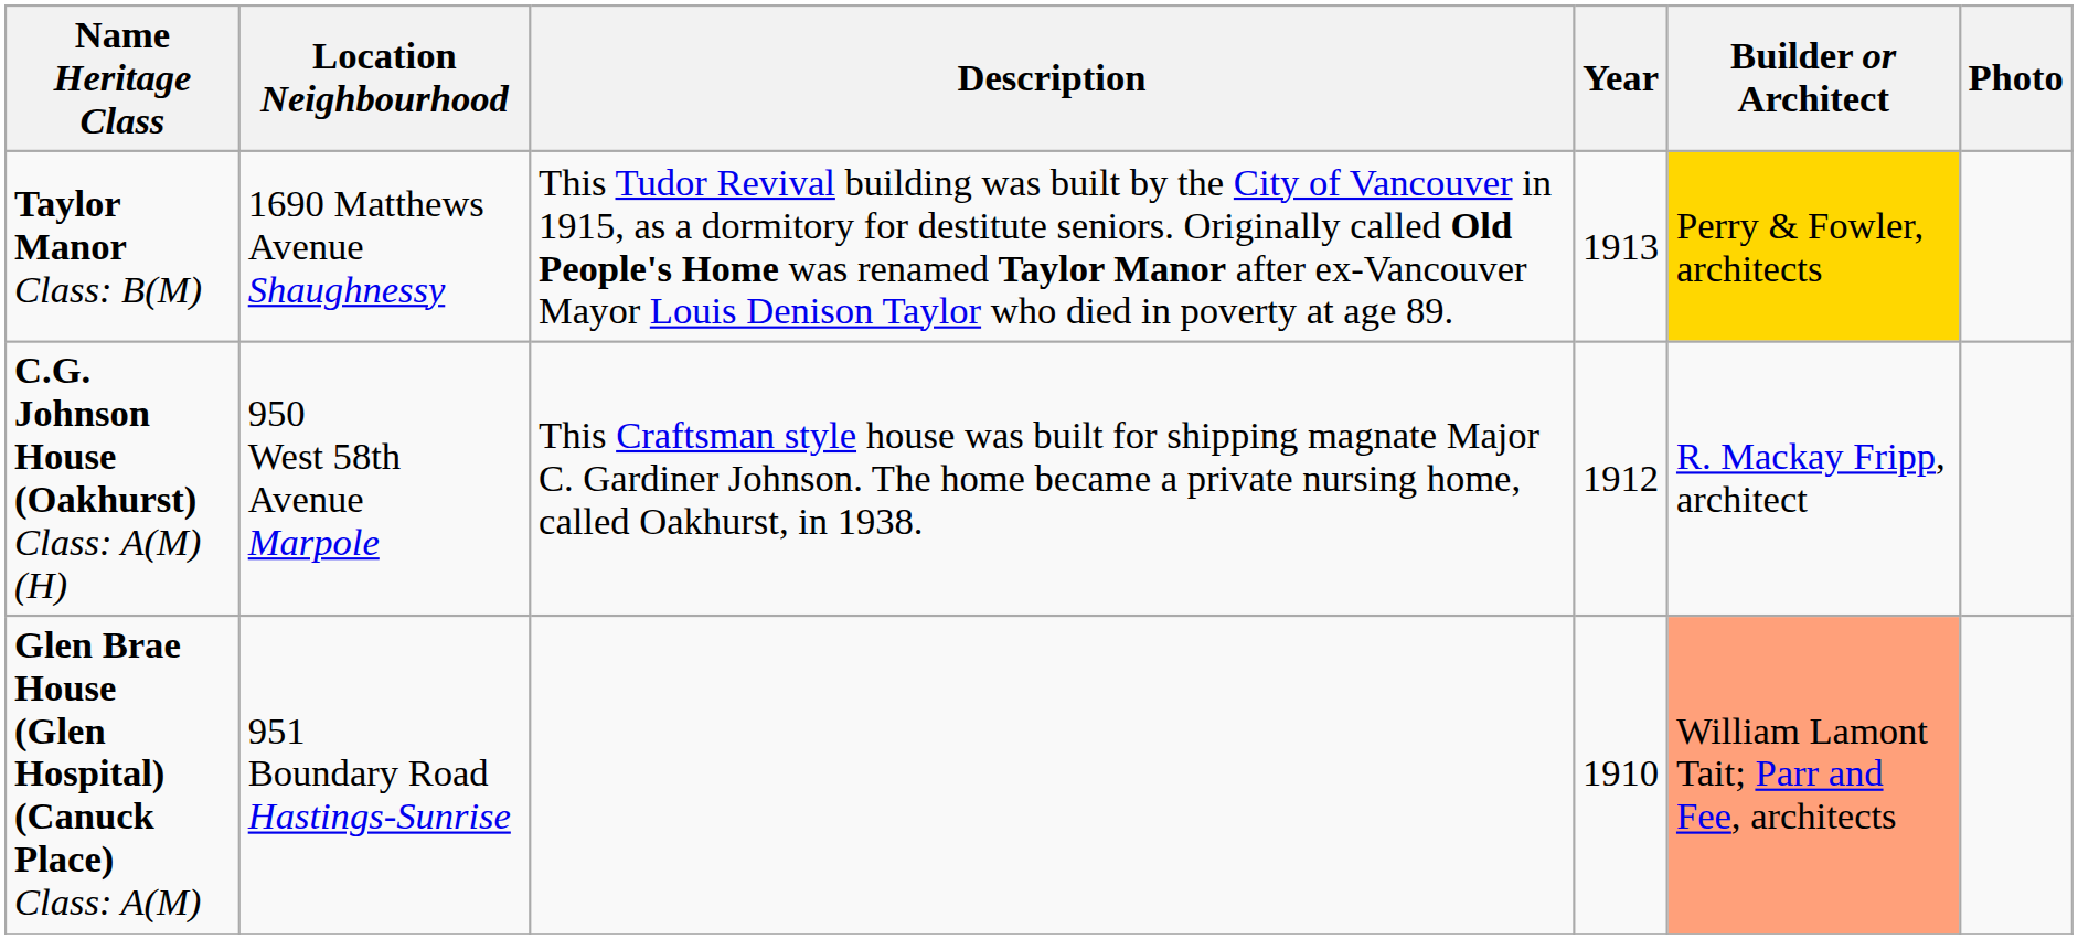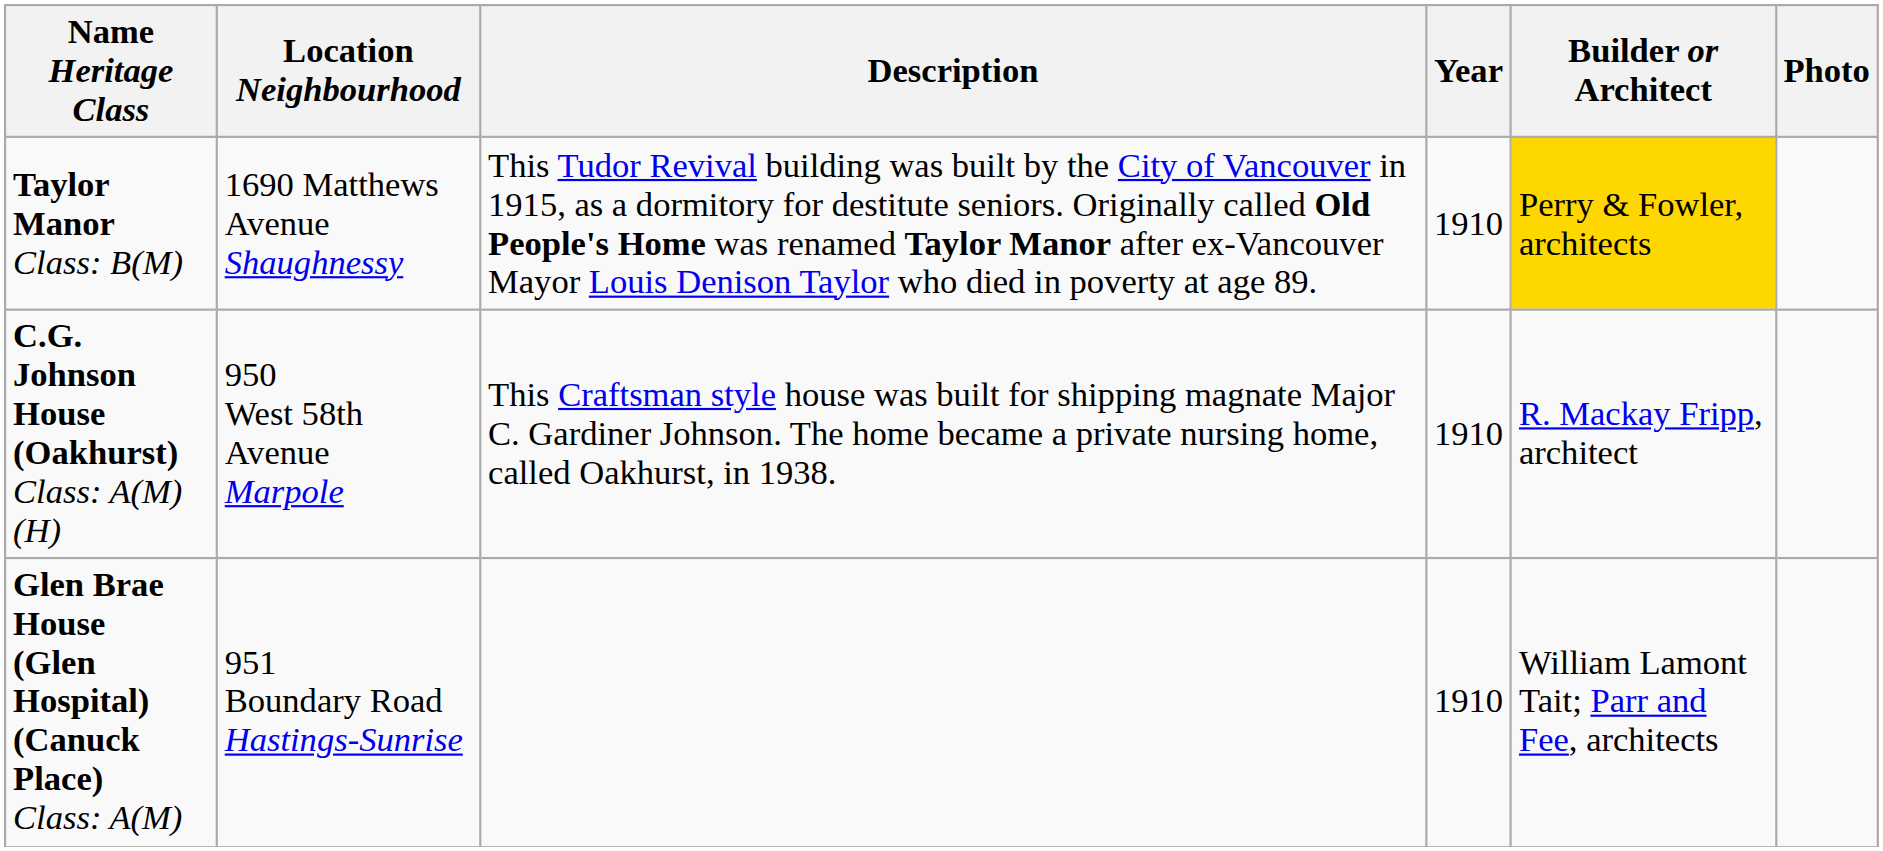 <table class="wikitable sortable">
 <tr>
 <th>Name<br><em>Heritage Class</em></th>
 <th>Location<br><em>Neighbourhood</em></th>
 <th>Description</th>
 <th>Year</th>
 <th>Builder <em>or</em><br>Architect </th>
 <th>Photo</th>
 </tr>
 <tr>
 <td><strong>Taylor Manor</strong><br><em>Class: B(M)</em></td>
 <td>1690 Matthews Avenue<br><em><a href='#'>Shaughnessy</a></em></td>
 <td>This <a href='#'>Tudor Revival</a> building was built by the <a href='#'>City of Vancouver</a> in 1915, as a dormitory for destitute seniors. Originally called <strong>Old People's Home</strong> was renamed <strong>Taylor Manor</strong> after ex-Vancouver Mayor <a href='#'>Louis Denison Taylor</a> who died in poverty at age 89.</td>
-<td>1913</td>
+<td>1910</td>
 <td style="background: gold;">Perry & Fowler, architects</td>
 <td></td>
 </tr>
 <tr>
 <td><strong>C.G. Johnson House<br>(Oakhurst)</strong><br><em>Class: A(M)(H)</em></td>
 <td>950<br>West 58th Avenue<br><em><a href='#'>Marpole</a></em></td>
 <td>This <a href='#'>Craftsman style</a> house was built for shipping magnate Major C. Gardiner Johnson. The home became a private nursing home, called Oakhurst, in 1938.</td>
-<td>1912</td>
+<td>1910</td>
 <td><a href='#'>R. Mackay Fripp</a>, architect</td>
 <td></td>
 </tr>
 <tr>
 <td><strong>Glen Brae House</strong><br><strong>(Glen Hospital)</strong><br><strong>(Canuck Place)</strong><br><em>Class: A(M)</em></td>
 <td>951<br>Boundary Road<br><em><a href='#'>Hastings-Sunrise</a></em></td>
 <td></td>
 <td>1910</td>
-<td style="background: lightsalmon;">William Lamont Tait; <a href='#'>Parr and Fee</a>, architects</td>
+<td>William Lamont Tait; <a href='#'>Parr and Fee</a>, architects</td>
 <td></td>
 </tr>
 <tr>
 </tr>
 </table>
